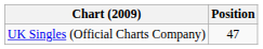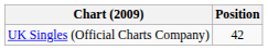 <table class="wikitable">
 <tr>
 <th>Chart (2009)</th>
 <th>Position</th>
 </tr>
 <tr>
 <td><a href='#'>UK Singles</a> (Official Charts Company)</td>
-<td align="center">47</td>
+<td align="center">42</td>
 </tr>
 </table>
